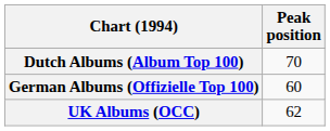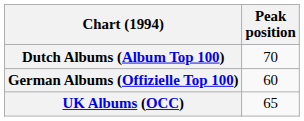 <table class="wikitable sortable plainrowheaders" style="text-align:center">
 <tr>
 <th scope="col">Chart (1994)</th>
 <th scope="col">Peak<br>position</th>
 </tr>
 <tr>
 <th scope="row">Dutch Albums (<a href='#'>Album Top 100</a>)</th>
 <td align="center">70</td>
 </tr>
 <tr>
 <th scope="row">German Albums (<a href='#'>Offizielle Top 100</a>)</th>
 <td align="center">60</td>
 </tr>
 <tr>
 <th scope="row"><a href='#'>UK Albums</a> (<a href='#'>OCC</a>)</th>
-<td align="center">62</td>
+<td align="center">65</td>
 </tr>
 </table>
